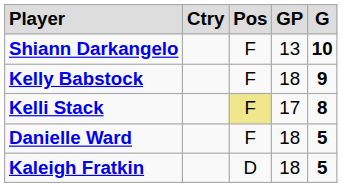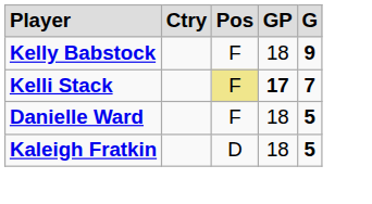 <table class="wikitable">
 <tr align="center" style="font-weight:bold; background-color:#dddddd;" |>
 <td align="left">Player</td>
 <td>Ctry</td>
 <td>Pos</td>
 <td>GP</td>
 <td>G</td>
-</tr>
-<tr align="center">
-<td align="left"><strong><a href='#'>Shiann Darkangelo</a></strong></td>
-<td></td>
-<td>F</td>
-<td>13</td>
-<td><strong>10</strong></td>
 </tr>
 <tr align="center">
 <td align="left"><strong><a href='#'>Kelly Babstock</a></strong></td>
 <td></td>
 <td>F</td>
 <td>18</td>
 <td><strong>9</strong></td>
 </tr>
 <tr align="center">
 <td align="left"><strong><a href='#'>Kelli Stack</a></strong></td>
 <td></td>
 <td style="background: khaki;">F</td>
-<td>17</td>
-<td><strong>8</strong></td>
+<td><strong>17</strong></td>
+<td><strong>7</strong></td>
 </tr>
 <tr align="center">
 <td align="left"><strong><a href='#'>Danielle Ward</a></strong></td>
 <td></td>
 <td>F</td>
 <td>18</td>
 <td><strong>5</strong></td>
 </tr>
 <tr align="center">
 <td align="left"><strong><a href='#'>Kaleigh Fratkin</a></strong></td>
 <td></td>
 <td>D</td>
 <td>18</td>
 <td><strong>5</strong></td>
 </tr>
 </table>
